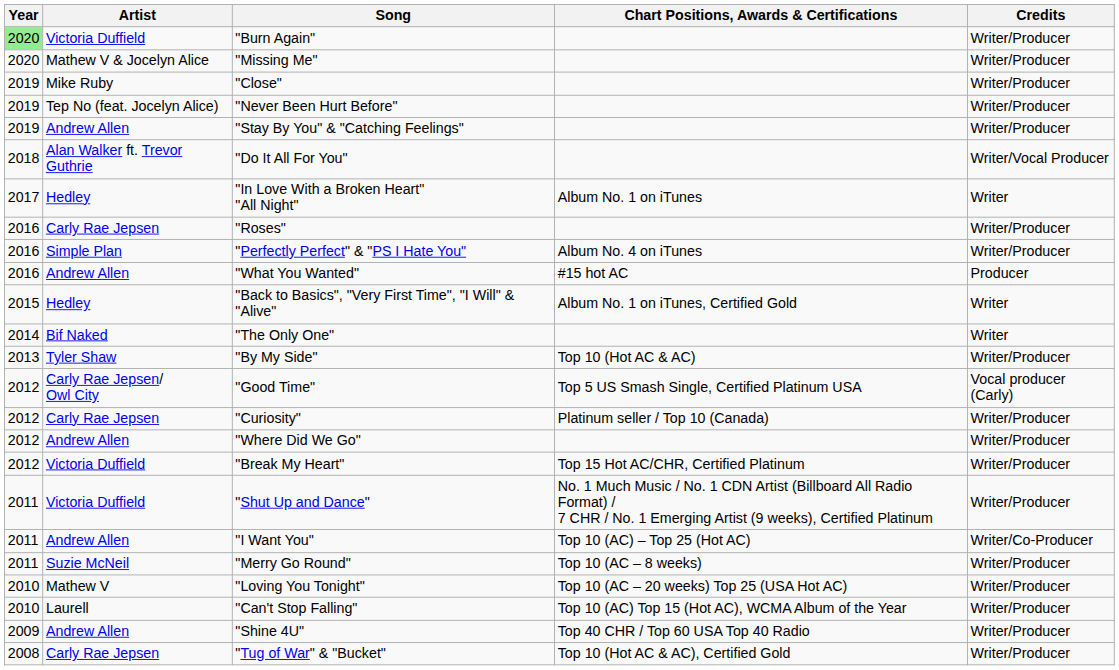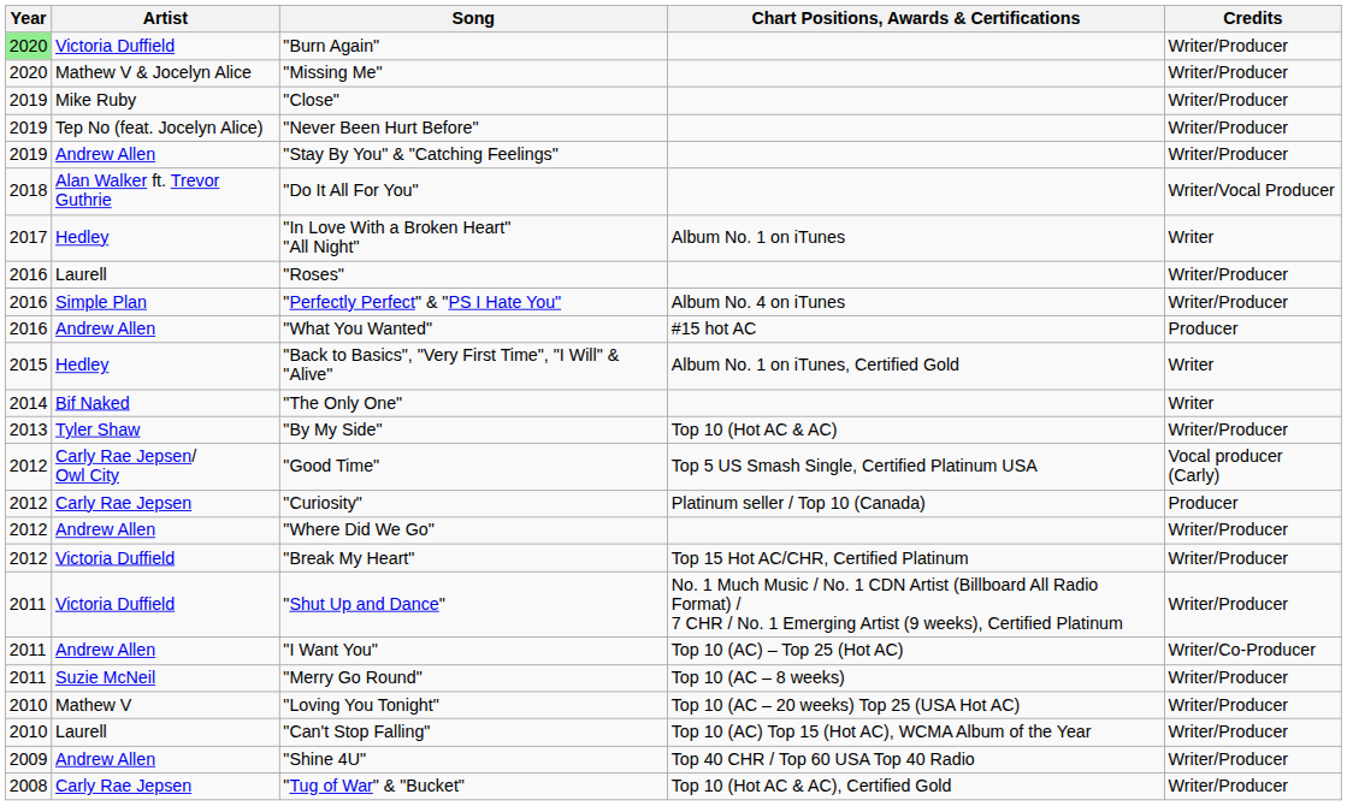 <table class="wikitable">
 <tr>
 <th>Year</th>
 <th>Artist</th>
 <th>Song</th>
 <th>Chart Positions, Awards & Certifications</th>
 <th>Credits</th>
 </tr>
 <tr>
 <td style="background: lightgreen;">2020</td>
 <td><a href='#'>Victoria Duffield</a></td>
 <td>"Burn Again"</td>
 <td></td>
 <td>Writer/Producer</td>
 </tr>
 <tr>
 <td>2020</td>
 <td>Mathew V & Jocelyn Alice</td>
 <td>"Missing Me"</td>
 <td></td>
 <td>Writer/Producer</td>
 </tr>
 <tr>
 <td>2019</td>
 <td>Mike Ruby</td>
 <td>"Close"</td>
 <td></td>
 <td>Writer/Producer</td>
 </tr>
 <tr>
 <td>2019</td>
 <td>Tep No (feat. Jocelyn Alice)</td>
 <td>"Never Been Hurt Before"</td>
 <td></td>
 <td>Writer/Producer</td>
 </tr>
 <tr>
 <td>2019</td>
 <td><a href='#'>Andrew Allen</a></td>
 <td>"Stay By You" & "Catching Feelings"</td>
 <td></td>
 <td>Writer/Producer</td>
 </tr>
 <tr>
 <td>2018</td>
 <td><a href='#'>Alan Walker</a> ft. <a href='#'>Trevor Guthrie</a></td>
 <td>"Do It All For You"</td>
 <td></td>
 <td>Writer/Vocal Producer</td>
 </tr>
 <tr>
 <td>2017</td>
 <td><a href='#'>Hedley</a></td>
 <td>"In Love With a Broken Heart"<br>"All Night"</td>
 <td>Album No. 1 on iTunes</td>
 <td>Writer</td>
 </tr>
 <tr>
 <td>2016</td>
-<td><a href='#'>Carly Rae Jepsen</a></td>
+<td>Laurell</td>
 <td>"Roses"</td>
 <td></td>
 <td>Writer/Producer</td>
 </tr>
 <tr>
 <td>2016</td>
 <td><a href='#'>Simple Plan</a></td>
 <td>"<a href='#'>Perfectly Perfect</a>" & "<a href='#'>PS I Hate You"</a></td>
 <td>Album No. 4 on iTunes</td>
 <td>Writer/Producer</td>
 </tr>
 <tr>
 <td>2016</td>
 <td><a href='#'>Andrew Allen</a></td>
 <td>"What You Wanted"</td>
 <td>#15 hot AC</td>
 <td>Producer</td>
 </tr>
 <tr>
 <td>2015</td>
 <td><a href='#'>Hedley</a></td>
 <td>"Back to Basics", "Very First Time", "I Will" & "Alive"</td>
 <td>Album No. 1 on iTunes, Certified Gold</td>
 <td>Writer</td>
 </tr>
 <tr>
 <td>2014</td>
 <td><a href='#'>Bif Naked</a></td>
 <td>"The Only One"</td>
 <td></td>
 <td>Writer</td>
 </tr>
 <tr>
 <td>2013</td>
 <td><a href='#'>Tyler Shaw</a></td>
 <td>"By My Side"</td>
 <td>Top 10 (Hot AC & AC)</td>
 <td>Writer/Producer</td>
 </tr>
 <tr>
 <td>2012</td>
 <td><a href='#'>Carly Rae Jepsen</a>/<br><a href='#'>Owl City</a></td>
 <td>"Good Time"</td>
 <td>Top 5 US Smash Single, Certified Platinum USA</td>
 <td>Vocal producer (Carly)</td>
 </tr>
 <tr>
 <td>2012</td>
 <td><a href='#'>Carly Rae Jepsen</a></td>
 <td>"Curiosity"</td>
 <td>Platinum seller / Top 10 (Canada)</td>
-<td>Writer/Producer</td>
+<td>Producer</td>
 </tr>
 <tr>
 <td>2012</td>
 <td><a href='#'>Andrew Allen</a></td>
 <td>"Where Did We Go"</td>
 <td></td>
 <td>Writer/Producer</td>
 </tr>
 <tr>
 <td>2012</td>
 <td><a href='#'>Victoria Duffield</a></td>
 <td>"Break My Heart"</td>
 <td>Top 15 Hot AC/CHR, Certified Platinum</td>
 <td>Writer/Producer</td>
 </tr>
 <tr>
 <td>2011</td>
 <td><a href='#'>Victoria Duffield</a></td>
 <td>"<a href='#'>Shut Up and Dance</a>"</td>
 <td>No. 1 Much Music / No. 1 CDN Artist (Billboard All Radio Format) /<br>7 CHR / No. 1 Emerging Artist (9 weeks), Certified Platinum</td>
 <td>Writer/Producer</td>
 </tr>
 <tr>
 <td>2011</td>
 <td><a href='#'>Andrew Allen</a></td>
 <td>"I Want You"</td>
 <td>Top 10 (AC) – Top 25 (Hot AC)</td>
 <td>Writer/Co-Producer</td>
 </tr>
 <tr>
 <td>2011</td>
 <td><a href='#'>Suzie McNeil</a></td>
 <td>"Merry Go Round"</td>
 <td>Top 10 (AC – 8 weeks)</td>
 <td>Writer/Producer</td>
 </tr>
 <tr>
 <td>2010</td>
 <td>Mathew V</td>
 <td>"Loving You Tonight"</td>
 <td>Top 10 (AC – 20 weeks) Top 25 (USA Hot AC)</td>
 <td>Writer/Producer</td>
 </tr>
 <tr>
 <td>2010</td>
 <td>Laurell</td>
 <td>"Can't Stop Falling"</td>
 <td>Top 10 (AC) Top 15 (Hot AC), WCMA Album of the Year</td>
 <td>Writer/Producer</td>
 </tr>
 <tr>
 <td>2009</td>
 <td><a href='#'>Andrew Allen</a></td>
 <td>"Shine 4U"</td>
 <td>Top 40 CHR / Top 60 USA Top 40 Radio</td>
 <td>Writer/Producer</td>
 </tr>
 <tr>
 <td>2008</td>
 <td><a href='#'>Carly Rae Jepsen</a></td>
 <td>"<a href='#'>Tug of War</a>" & "Bucket"</td>
 <td>Top 10 (Hot AC & AC), Certified Gold</td>
 <td>Writer/Producer</td>
 </tr>
 </table>
